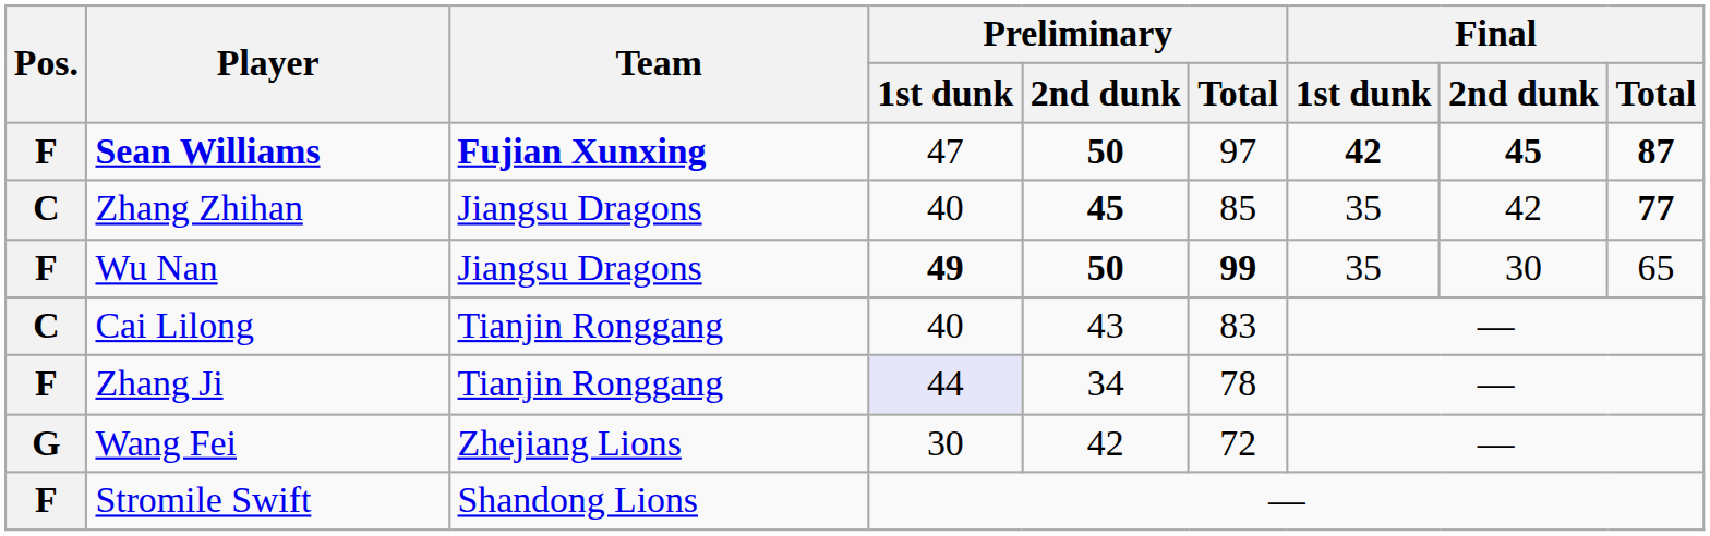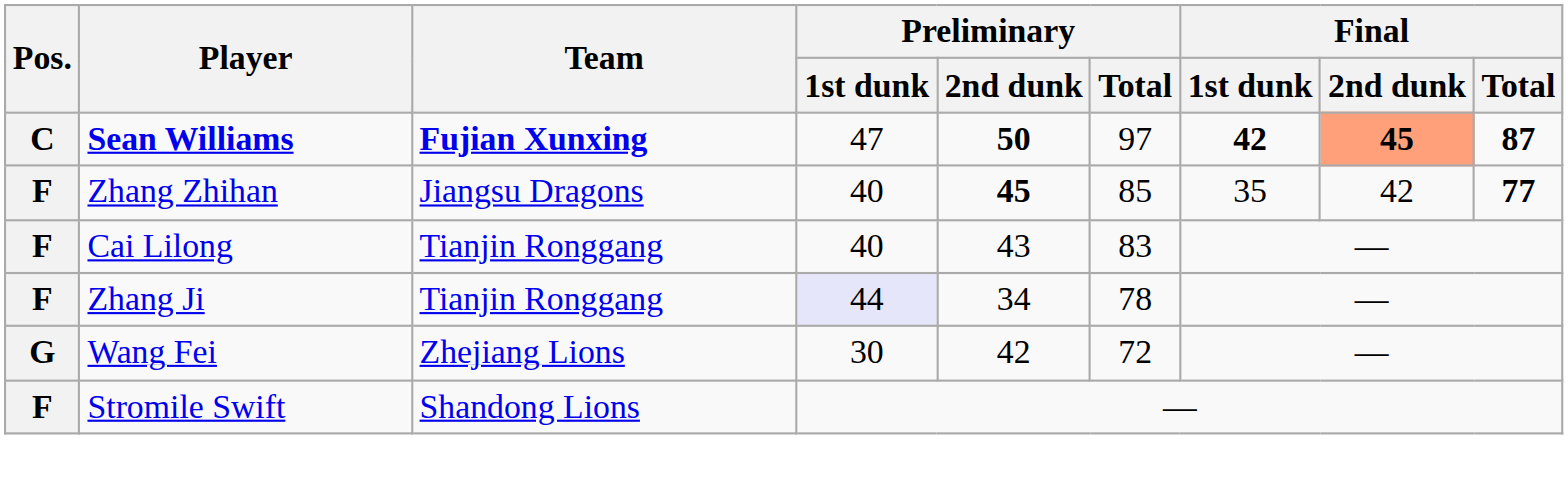 <table class="wikitable">
 <tr>
 <th rowspan=2>Pos.</th>
 <th rowspan=2 width=150>Player</th>
 <th rowspan=2 width=175>Team</th>
 <th colspan=3>Preliminary</th>
 <th colspan=3>Final</th>
 </tr>
 <tr>
 <th>1st dunk</th>
 <th>2nd dunk</th>
 <th>Total</th>
 <th>1st dunk</th>
 <th>2nd dunk</th>
 <th>Total</th>
 </tr>
 <tr>
-<th>F</th>
+<th>C</th>
 <td> <strong><a href='#'>Sean Williams</a></strong></td>
 <td><strong><a href='#'>Fujian Xunxing</a></strong></td>
 <td align=center>47</td>
 <td align=center><strong>50</strong></td>
 <td align=center>97</td>
 <td align=center><strong>42</strong></td>
-<td align=center><strong>45</strong></td>
+<td align=center style="background: lightsalmon;"><strong>45</strong></td>
 <td align=center><strong>87</strong></td>
 </tr>
 <tr>
-<th>C</th>
+<th>F</th>
 <td> <a href='#'>Zhang Zhihan</a></td>
 <td><a href='#'>Jiangsu Dragons</a></td>
 <td align=center>40</td>
 <td align=center><strong>45</strong></td>
 <td align=center>85</td>
 <td align=center>35</td>
 <td align=center>42</td>
 <td align=center><strong>77</strong></td>
 </tr>
 <tr>
 <th>F</th>
-<td> <a href='#'>Wu Nan</a></td>
-<td><a href='#'>Jiangsu Dragons</a></td>
-<td align=center><strong>49</strong></td>
-<td align=center><strong>50</strong></td>
-<td align=center><strong>99</strong></td>
-<td align=center>35</td>
-<td align=center>30</td>
-<td align=center>65</td>
-</tr>
-<tr>
-<th>C</th>
 <td> <a href='#'>Cai Lilong</a></td>
 <td><a href='#'>Tianjin Ronggang</a></td>
 <td align=center>40</td>
 <td align=center>43</td>
 <td align=center>83</td>
 <td align=center colspan=3>—</td>
 </tr>
 <tr>
 <th>F</th>
 <td> <a href='#'>Zhang Ji</a></td>
 <td><a href='#'>Tianjin Ronggang</a></td>
 <td align=center style="background: lavender;">44</td>
 <td align=center>34</td>
 <td align=center>78</td>
 <td align=center colspan=3>—</td>
 </tr>
 <tr>
 <th>G</th>
 <td> <a href='#'>Wang Fei</a></td>
 <td><a href='#'>Zhejiang Lions</a></td>
 <td align=center>30</td>
 <td align=center>42</td>
 <td align=center>72</td>
 <td align=center colspan=3>—</td>
 </tr>
 <tr>
 <th>F</th>
 <td> <a href='#'>Stromile Swift</a></td>
 <td><a href='#'>Shandong Lions</a></td>
 <td align=center colspan=6>—</td>
 </tr>
 </table>
